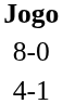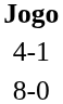 <table>
 <tr>
 <th width=125></th>
 <th width=auto>Jogo</th>
 <th width=125></th>
 </tr>
 <tr>
 <td align=right><strong></strong></td>
-<td align=center>8-0</td>
+<td align=center>4-1</td>
 <td align=left></td>
 </tr>
 <tr>
 <td align=right><strong></strong></td>
-<td align=center>4-1</td>
+<td align=center>8-0</td>
 <td align=left></td>
 </tr>
 </table>
